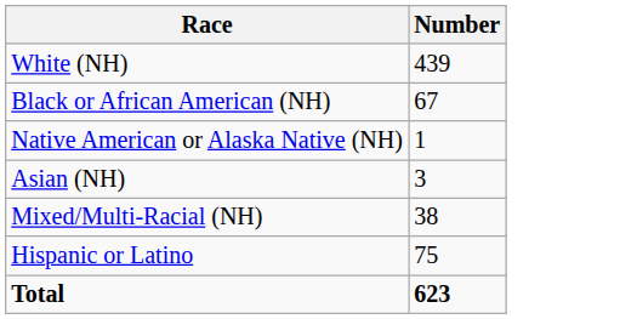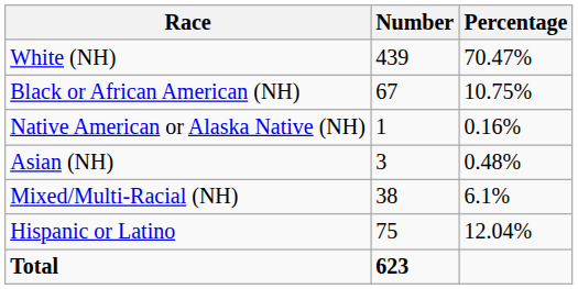 <table class="wikitable">
 <tr>
 <th>Race</th>
 <th>Number</th>
+<th>Percentage</th>
 </tr>
 <tr>
 <td><a href='#'>White</a> (NH)</td>
 <td>439</td>
+<td>70.47%</td>
 </tr>
 <tr>
 <td><a href='#'>Black or African American</a> (NH)</td>
 <td>67</td>
+<td>10.75%</td>
 </tr>
 <tr>
 <td><a href='#'>Native American</a> or <a href='#'>Alaska Native</a> (NH)</td>
 <td>1</td>
+<td>0.16%</td>
 </tr>
 <tr>
 <td><a href='#'>Asian</a> (NH)</td>
 <td>3</td>
+<td>0.48%</td>
 </tr>
 <tr>
 <td><a href='#'>Mixed/Multi-Racial</a> (NH)</td>
 <td>38</td>
+<td>6.1%</td>
 </tr>
 <tr>
 <td><a href='#'>Hispanic or Latino</a></td>
 <td>75</td>
+<td>12.04%</td>
 </tr>
 <tr>
 <td><strong>Total</strong></td>
 <td><strong>623</strong></td>
+<td></td>
 </tr>
 </table>
